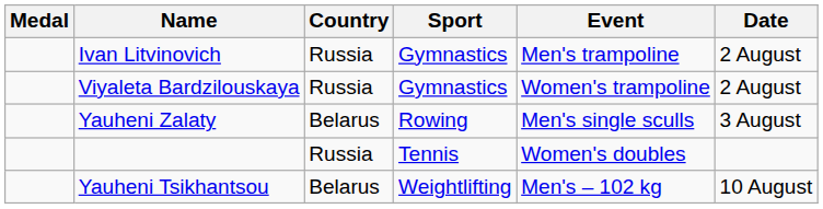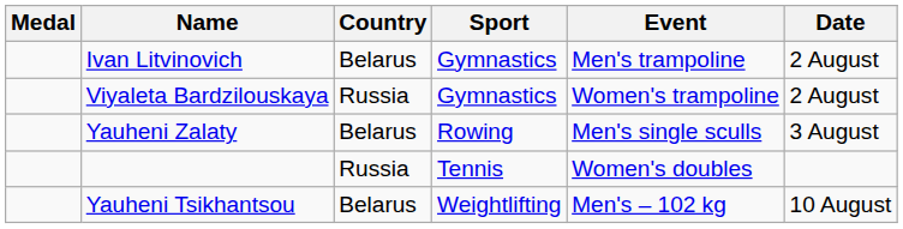 <table class="wikitable sortable collapsible"  style="font-size:100%">
 <tr>
 <th>Medal</th>
 <th>Name</th>
 <th>Country</th>
 <th>Sport</th>
 <th>Event</th>
 <th>Date</th>
 </tr>
 <tr>
 <td></td>
 <td><a href='#'>Ivan Litvinovich</a></td>
-<td>Russia</td>
+<td>Belarus</td>
 <td><a href='#'>Gymnastics</a></td>
 <td><a href='#'>Men's trampoline</a></td>
 <td>2 August</td>
 </tr>
 <tr>
 <td></td>
 <td><a href='#'>Viyaleta Bardzilouskaya</a></td>
 <td>Russia</td>
 <td><a href='#'>Gymnastics</a></td>
 <td><a href='#'>Women's trampoline</a></td>
 <td>2 August</td>
 </tr>
 <tr>
 <td></td>
 <td><a href='#'>Yauheni Zalaty</a></td>
 <td>Belarus</td>
 <td><a href='#'>Rowing</a></td>
 <td><a href='#'>Men's single sculls</a></td>
 <td>3 August</td>
 </tr>
 <tr>
 <td></td>
 <td><br></td>
 <td>Russia</td>
 <td><a href='#'>Tennis</a></td>
 <td><a href='#'>Women's doubles</a></td>
 <td></td>
 </tr>
 <tr>
 <td></td>
 <td><a href='#'>Yauheni Tsikhantsou</a></td>
 <td>Belarus</td>
 <td><a href='#'>Weightlifting</a></td>
 <td><a href='#'>Men's – 102 kg</a></td>
 <td>10 August</td>
 </tr>
 </table>
